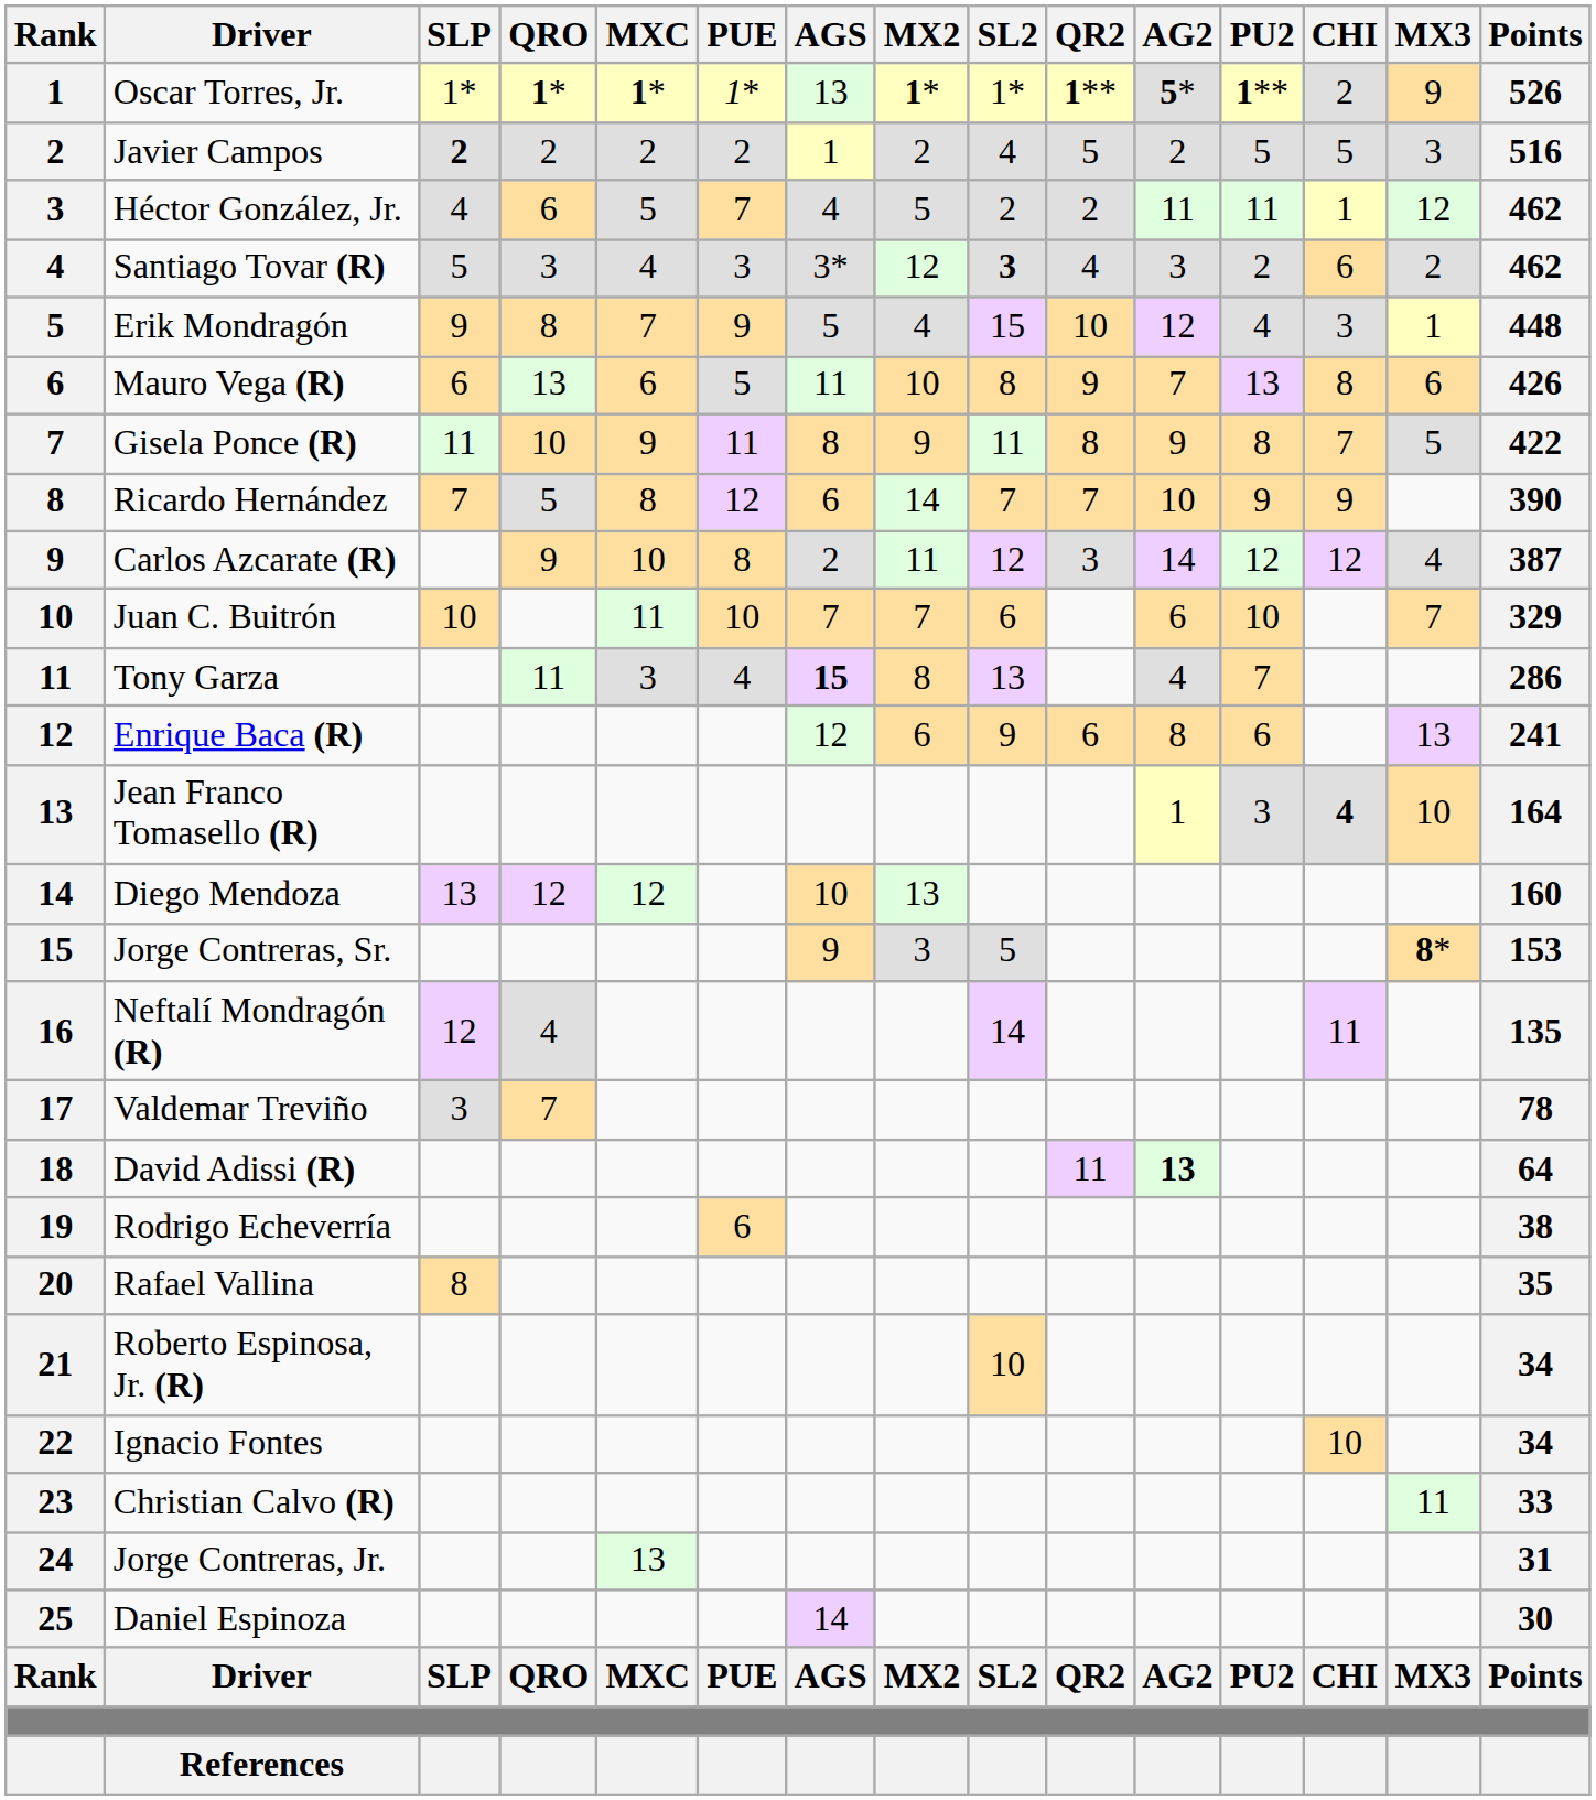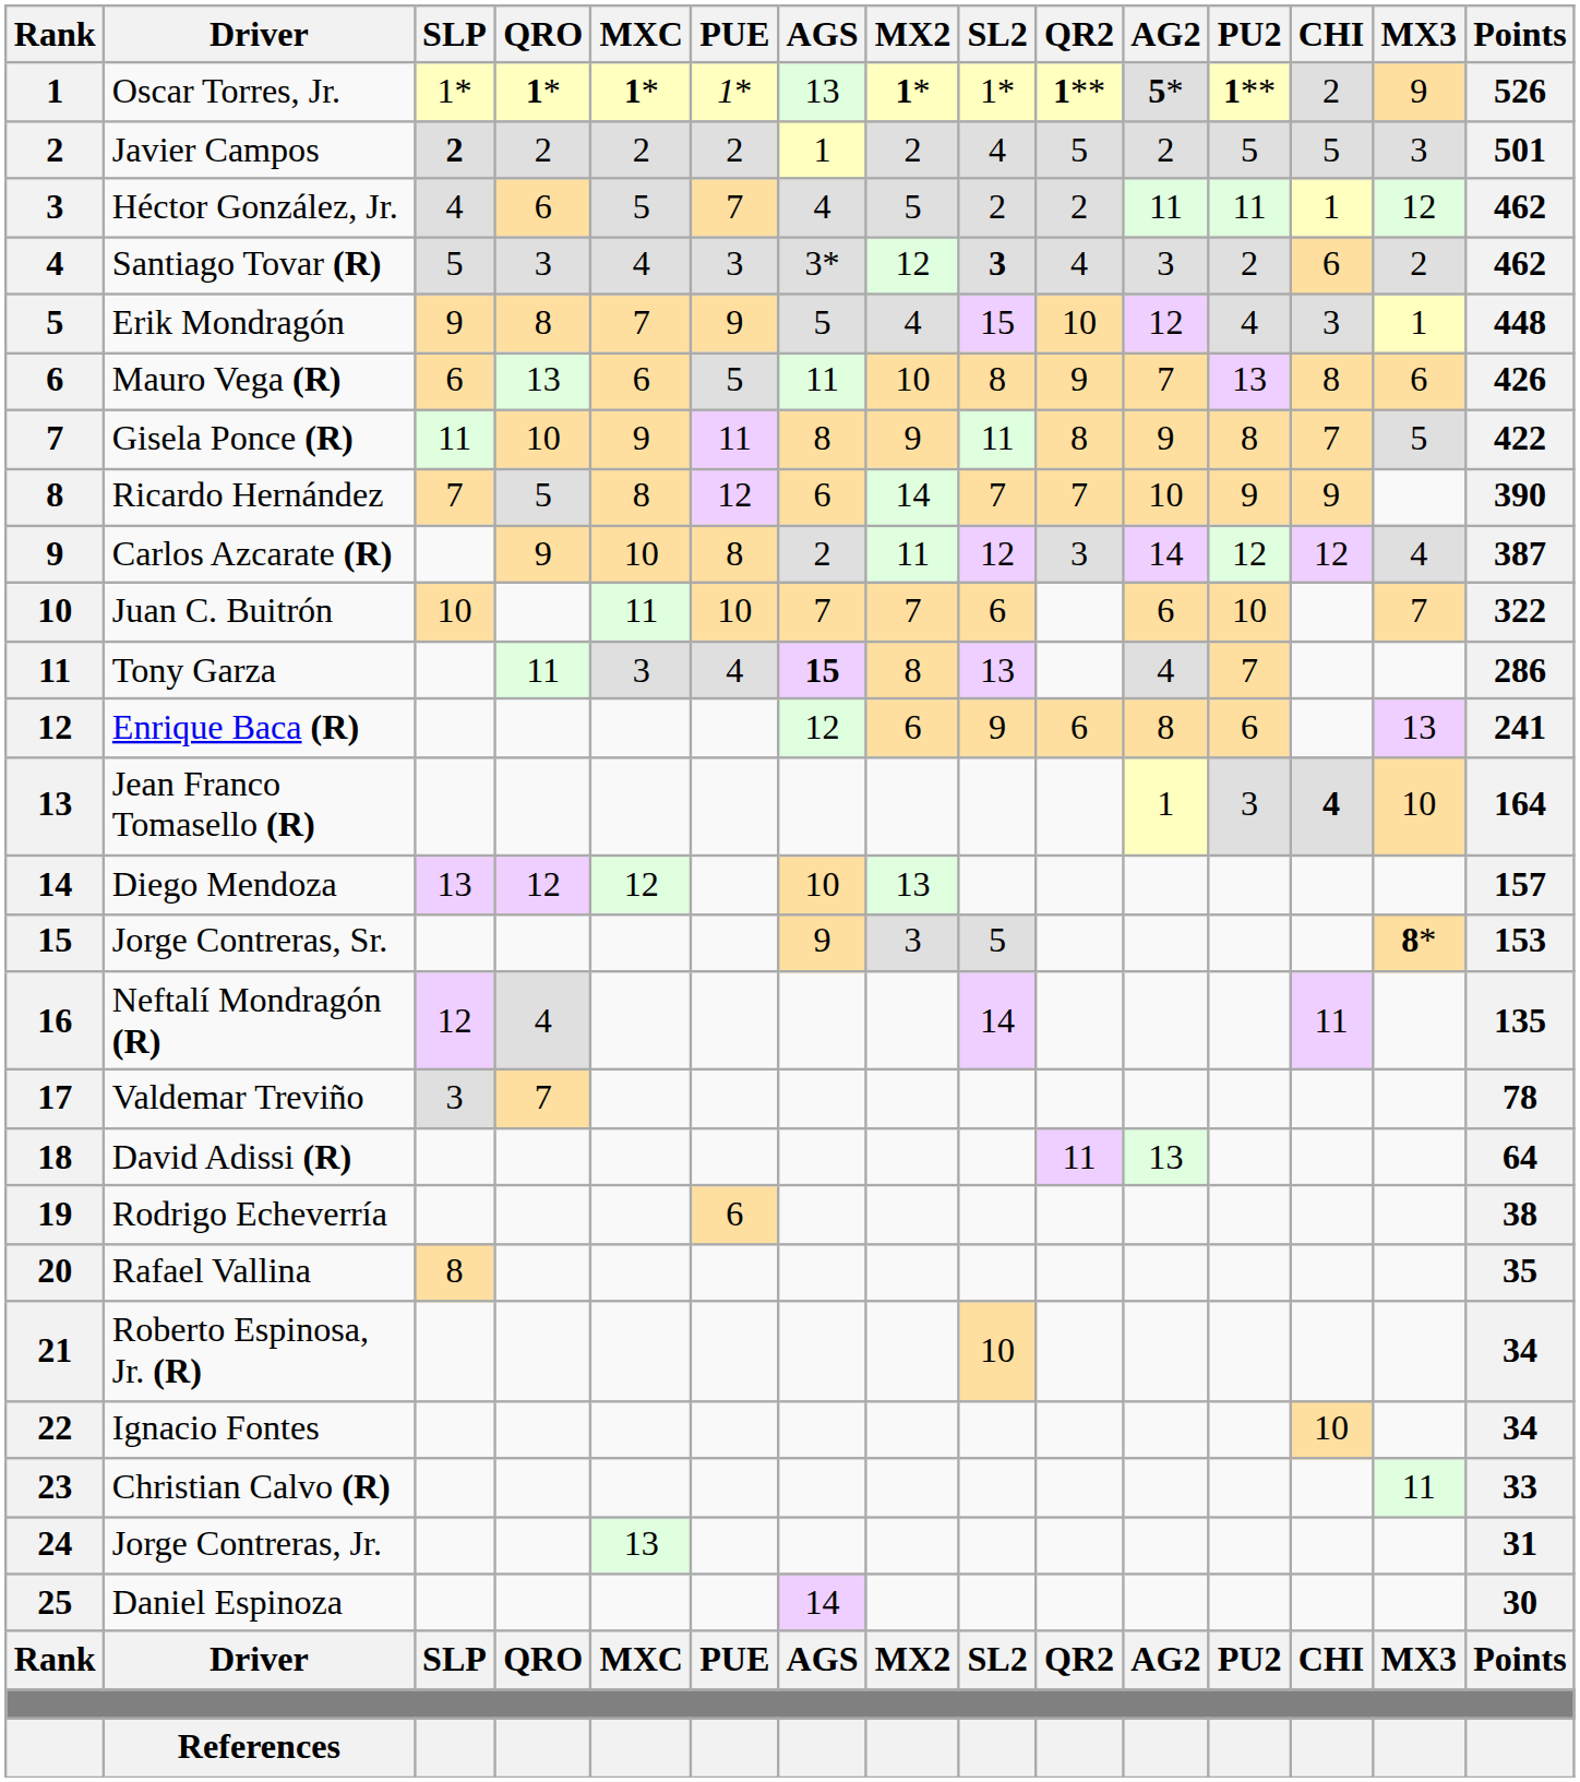 <table class="wikitable" style="font-size:85%; text-align:center;">
 <tr>
 <th>Rank</th>
 <th>Driver</th>
 <th>SLP</th>
 <th>QRO</th>
 <th>MXC</th>
 <th>PUE</th>
 <th>AGS</th>
 <th>MX2</th>
 <th>SL2</th>
 <th>QR2</th>
 <th>AG2</th>
 <th>PU2</th>
 <th>CHI</th>
 <th>MX3</th>
 <th>Points</th>
 </tr>
 <tr>
 <th>1</th>
 <td align="left">Oscar Torres, Jr.</td>
 <td style="background:#FFFFBF;">1*</td>
 <td style="background:#FFFFBF;"><strong>1</strong>*</td>
 <td style="background:#FFFFBF;"><strong>1</strong>*</td>
 <td style="background:#FFFFBF;"><em>1</em>*</td>
 <td style="background:#DFFFDF;">13</td>
 <td style="background:#FFFFBF;"><strong>1</strong>*</td>
 <td style="background:#FFFFBF;">1*</td>
 <td style="background:#FFFFBF;"><strong>1</strong>**</td>
 <td style="background:#DFDFDF;"><strong>5</strong>*</td>
 <td style="background:#FFFFBF;"><strong>1</strong>**</td>
 <td style="background:#DFDFDF;">2</td>
 <td style="background:#FFDF9F;">9</td>
 <th>526</th>
 </tr>
 <tr>
 <th>2</th>
 <td align="left">Javier Campos</td>
 <td style="background:#DFDFDF;"><strong>2</strong></td>
 <td style="background:#DFDFDF;">2</td>
 <td style="background:#DFDFDF;">2</td>
 <td style="background:#DFDFDF;">2</td>
 <td style="background:#FFFFBF;">1</td>
 <td style="background:#DFDFDF;">2</td>
 <td style="background:#DFDFDF;">4</td>
 <td style="background:#DFDFDF;">5</td>
 <td style="background:#DFDFDF;">2</td>
 <td style="background:#DFDFDF;">5</td>
 <td style="background:#DFDFDF;">5</td>
 <td style="background:#DFDFDF;">3</td>
-<th>516</th>
+<th>501</th>
 </tr>
 <tr>
 <th>3</th>
 <td align="left">Héctor González, Jr.</td>
 <td style="background:#DFDFDF;">4</td>
 <td style="background:#FFDF9F;">6</td>
 <td style="background:#DFDFDF;">5</td>
 <td style="background:#FFDF9F;">7</td>
 <td style="background:#DFDFDF;">4</td>
 <td style="background:#DFDFDF;">5</td>
 <td style="background:#DFDFDF;">2</td>
 <td style="background:#DFDFDF;">2</td>
 <td style="background:#DFFFDF;">11</td>
 <td style="background:#DFFFDF;">11</td>
 <td style="background:#FFFFBF;">1</td>
 <td style="background:#DFFFDF;">12</td>
 <th>462</th>
 </tr>
 <tr>
 <th>4</th>
 <td align="left">Santiago Tovar <strong>(R)</strong></td>
 <td style="background:#DFDFDF;">5</td>
 <td style="background:#DFDFDF;">3</td>
 <td style="background:#DFDFDF;">4</td>
 <td style="background:#DFDFDF;">3</td>
 <td style="background:#DFDFDF;">3*</td>
 <td style="background:#DFFFDF;">12</td>
 <td style="background:#DFDFDF;"><strong>3</strong></td>
 <td style="background:#DFDFDF;">4</td>
 <td style="background:#DFDFDF;">3</td>
 <td style="background:#DFDFDF;">2</td>
 <td style="background:#FFDF9F;">6</td>
 <td style="background:#DFDFDF;">2</td>
 <th>462</th>
 </tr>
 <tr>
 <th>5</th>
 <td align="left">Erik Mondragón</td>
 <td style="background:#FFDF9F;">9</td>
 <td style="background:#FFDF9F;">8</td>
 <td style="background:#FFDF9F;">7</td>
 <td style="background:#FFDF9F;">9</td>
 <td style="background:#DFDFDF;">5</td>
 <td style="background:#DFDFDF;">4</td>
 <td style="background:#EFCFFF;">15</td>
 <td style="background:#FFDF9F;">10</td>
 <td style="background:#EFCFFF;">12</td>
 <td style="background:#DFDFDF;">4</td>
 <td style="background:#DFDFDF;">3</td>
 <td style="background:#FFFFBF;">1</td>
 <th>448</th>
 </tr>
 <tr>
 <th>6</th>
 <td align="left">Mauro Vega <strong>(R)</strong></td>
 <td style="background:#FFDF9F;">6</td>
 <td style="background:#DFFFDF;">13</td>
 <td style="background:#FFDF9F;">6</td>
 <td style="background:#DFDFDF;">5</td>
 <td style="background:#DFFFDF;">11</td>
 <td style="background:#FFDF9F;">10</td>
 <td style="background:#FFDF9F;">8</td>
 <td style="background:#FFDF9F;">9</td>
 <td style="background:#FFDF9F;">7</td>
 <td style="background:#EFCFFF;">13</td>
 <td style="background:#FFDF9F;">8</td>
 <td style="background:#FFDF9F;">6</td>
 <th>426</th>
 </tr>
 <tr>
 <th>7</th>
 <td align="left">Gisela Ponce <strong>(R)</strong></td>
 <td style="background:#DFFFDF;">11</td>
 <td style="background:#FFDF9F;">10</td>
 <td style="background:#FFDF9F;">9</td>
 <td style="background:#EFCFFF;">11</td>
 <td style="background:#FFDF9F;">8</td>
 <td style="background:#FFDF9F;">9</td>
 <td style="background:#DFFFDF;">11</td>
 <td style="background:#FFDF9F;">8</td>
 <td style="background:#FFDF9F;">9</td>
 <td style="background:#FFDF9F;">8</td>
 <td style="background:#FFDF9F;">7</td>
 <td style="background:#DFDFDF;">5</td>
 <th>422</th>
 </tr>
 <tr>
 <th>8</th>
 <td align="left">Ricardo Hernández</td>
 <td style="background:#FFDF9F;">7</td>
 <td style="background:#DFDFDF;">5</td>
 <td style="background:#FFDF9F;">8</td>
 <td style="background:#EFCFFF;">12</td>
 <td style="background:#FFDF9F;">6</td>
 <td style="background:#DFFFDF;">14</td>
 <td style="background:#FFDF9F;">7</td>
 <td style="background:#FFDF9F;">7</td>
 <td style="background:#FFDF9F;">10</td>
 <td style="background:#FFDF9F;">9</td>
 <td style="background:#FFDF9F;">9</td>
 <td></td>
 <th>390</th>
 </tr>
 <tr>
 <th>9</th>
 <td align="left">Carlos Azcarate <strong>(R)</strong></td>
 <td></td>
 <td style="background:#FFDF9F;">9</td>
 <td style="background:#FFDF9F;">10</td>
 <td style="background:#FFDF9F;">8</td>
 <td style="background:#DFDFDF;">2</td>
 <td style="background:#DFFFDF;">11</td>
 <td style="background:#EFCFFF;">12</td>
 <td style="background:#DFDFDF;">3</td>
 <td style="background:#EFCFFF;">14</td>
 <td style="background:#DFFFDF;">12</td>
 <td style="background:#EFCFFF;">12</td>
 <td style="background:#DFDFDF;">4</td>
 <th>387</th>
 </tr>
 <tr>
 <th>10</th>
 <td align="left">Juan C. Buitrón</td>
 <td style="background:#FFDF9F;">10</td>
 <td></td>
 <td style="background:#DFFFDF;">11</td>
 <td style="background:#FFDF9F;">10</td>
 <td style="background:#FFDF9F;">7</td>
 <td style="background:#FFDF9F;">7</td>
 <td style="background:#FFDF9F;">6</td>
 <td></td>
 <td style="background:#FFDF9F;">6</td>
 <td style="background:#FFDF9F;">10</td>
 <td></td>
 <td style="background:#FFDF9F;">7</td>
-<th>329</th>
+<th>322</th>
 </tr>
 <tr>
 <th>11</th>
 <td align="left">Tony Garza</td>
 <td></td>
 <td style="background:#DFFFDF;">11</td>
 <td style="background:#DFDFDF;">3</td>
 <td style="background:#DFDFDF;">4</td>
 <td style="background:#EFCFFF;"><strong>15</strong></td>
 <td style="background:#FFDF9F;">8</td>
 <td style="background:#EFCFFF;">13</td>
 <td></td>
 <td style="background:#DFDFDF;">4</td>
 <td style="background:#FFDF9F;">7</td>
 <td></td>
 <td></td>
 <th>286</th>
 </tr>
 <tr>
 <th>12</th>
 <td align="left"><a href='#'>Enrique Baca</a> <strong>(R)</strong></td>
 <td></td>
 <td></td>
 <td></td>
 <td></td>
 <td style="background:#DFFFDF;">12</td>
 <td style="background:#FFDF9F;">6</td>
 <td style="background:#FFDF9F;">9</td>
 <td style="background:#FFDF9F;">6</td>
 <td style="background:#FFDF9F;">8</td>
 <td style="background:#FFDF9F;">6</td>
 <td></td>
 <td style="background:#EFCFFF;">13</td>
 <th>241</th>
 </tr>
 <tr>
 <th>13</th>
 <td align="left">Jean Franco Tomasello <strong>(R)</strong></td>
 <td></td>
 <td></td>
 <td></td>
 <td></td>
 <td></td>
 <td></td>
 <td></td>
 <td></td>
 <td style="background:#FFFFBF;">1</td>
 <td style="background:#DFDFDF;">3</td>
 <td style="background:#DFDFDF;"><strong>4</strong></td>
 <td style="background:#FFDF9F;">10</td>
 <th>164</th>
 </tr>
 <tr>
 <th>14</th>
 <td align="left">Diego Mendoza</td>
 <td style="background:#EFCFFF;">13</td>
 <td style="background:#EFCFFF;">12</td>
 <td style="background:#DFFFDF;">12</td>
 <td></td>
 <td style="background:#FFDF9F;">10</td>
 <td style="background:#DFFFDF;">13</td>
 <td></td>
 <td></td>
 <td></td>
 <td></td>
 <td></td>
 <td></td>
-<th>160</th>
+<th>157</th>
 </tr>
 <tr>
 <th>15</th>
 <td align="left">Jorge Contreras, Sr.</td>
 <td></td>
 <td></td>
 <td></td>
 <td></td>
 <td style="background:#FFDF9F;">9</td>
 <td style="background:#DFDFDF;">3</td>
 <td style="background:#DFDFDF;">5</td>
 <td></td>
 <td></td>
 <td></td>
 <td></td>
 <td style="background:#FFDF9F;"><strong>8</strong>*</td>
 <th>153</th>
 </tr>
 <tr>
 <th>16</th>
 <td align="left">Neftalí Mondragón <strong>(R)</strong></td>
 <td style="background:#EFCFFF;">12</td>
 <td style="background:#DFDFDF;">4</td>
 <td></td>
 <td></td>
 <td></td>
 <td></td>
 <td style="background:#EFCFFF;">14</td>
 <td></td>
 <td></td>
 <td></td>
 <td style="background:#EFCFFF;">11</td>
 <td></td>
 <th>135</th>
 </tr>
 <tr>
 <th>17</th>
 <td align="left">Valdemar Treviño</td>
 <td style="background:#DFDFDF;">3</td>
 <td style="background:#FFDF9F;">7</td>
 <td></td>
 <td></td>
 <td></td>
 <td></td>
 <td></td>
 <td></td>
 <td></td>
 <td></td>
 <td></td>
 <td></td>
 <th>78</th>
 </tr>
 <tr>
 <th>18</th>
 <td align="left">David Adissi <strong>(R)</strong></td>
 <td></td>
 <td></td>
 <td></td>
 <td></td>
 <td></td>
 <td></td>
 <td></td>
 <td style="background:#EFCFFF;">11</td>
-<td style="background:#DFFFDF;"><strong>13</strong></td>
+<td style="background:#DFFFDF;">13</td>
 <td></td>
 <td></td>
 <td></td>
 <th>64</th>
 </tr>
 <tr>
 <th>19</th>
 <td align="left">Rodrigo Echeverría</td>
 <td></td>
 <td></td>
 <td></td>
 <td style="background:#FFDF9F;">6</td>
 <td></td>
 <td></td>
 <td></td>
 <td></td>
 <td></td>
 <td></td>
 <td></td>
 <td></td>
 <th>38</th>
 </tr>
 <tr>
 <th>20</th>
 <td align="left">Rafael Vallina</td>
 <td style="background:#FFDF9F;">8</td>
 <td></td>
 <td></td>
 <td></td>
 <td></td>
 <td></td>
 <td></td>
 <td></td>
 <td></td>
 <td></td>
 <td></td>
 <td></td>
 <th>35</th>
 </tr>
 <tr>
 <th>21</th>
 <td align="left">Roberto Espinosa, Jr. <strong>(R)</strong></td>
 <td></td>
 <td></td>
 <td></td>
 <td></td>
 <td></td>
 <td></td>
 <td style="background:#FFDF9F;">10</td>
 <td></td>
 <td></td>
 <td></td>
 <td></td>
 <td></td>
 <th>34</th>
 </tr>
 <tr>
 <th>22</th>
 <td align="left">Ignacio Fontes</td>
 <td></td>
 <td></td>
 <td></td>
 <td></td>
 <td></td>
 <td></td>
 <td></td>
 <td></td>
 <td></td>
 <td></td>
 <td style="background:#FFDF9F;">10</td>
 <td></td>
 <th>34</th>
 </tr>
 <tr>
 <th>23</th>
 <td align="left">Christian Calvo <strong>(R)</strong></td>
 <td></td>
 <td></td>
 <td></td>
 <td></td>
 <td></td>
 <td></td>
 <td></td>
 <td></td>
 <td></td>
 <td></td>
 <td></td>
 <td style="background:#DFFFDF;">11</td>
 <th>33</th>
 </tr>
 <tr>
 <th>24</th>
 <td align="left">Jorge Contreras, Jr.</td>
 <td></td>
 <td></td>
 <td style="background:#DFFFDF;">13</td>
 <td></td>
 <td></td>
 <td></td>
 <td></td>
 <td></td>
 <td></td>
 <td></td>
 <td></td>
 <td></td>
 <th>31</th>
 </tr>
 <tr>
 <th>25</th>
 <td align="left">Daniel Espinoza</td>
 <td></td>
 <td></td>
 <td></td>
 <td></td>
 <td style="background:#EFCFFF;">14</td>
 <td></td>
 <td></td>
 <td></td>
 <td></td>
 <td></td>
 <td></td>
 <td></td>
 <th>30</th>
 </tr>
 <tr>
 <th>Rank</th>
 <th>Driver</th>
 <th>SLP</th>
 <th>QRO</th>
 <th>MXC</th>
 <th>PUE</th>
 <th>AGS</th>
 <th>MX2</th>
 <th>SL2</th>
 <th>QR2</th>
 <th>AG2</th>
 <th>PU2</th>
 <th>CHI</th>
 <th>MX3</th>
 <th>Points</th>
 </tr>
 <tr>
 <td colspan=15 style="background:#808080;" height="5px"></td>
 </tr>
 <tr>
 <th></th>
 <th>References</th>
 <th></th>
 <th></th>
 <th></th>
 <th></th>
 <th></th>
 <th></th>
 <th></th>
 <th></th>
 <th></th>
 <th></th>
 <th></th>
 <th></th>
 <th></th>
 </tr>
 </table>
